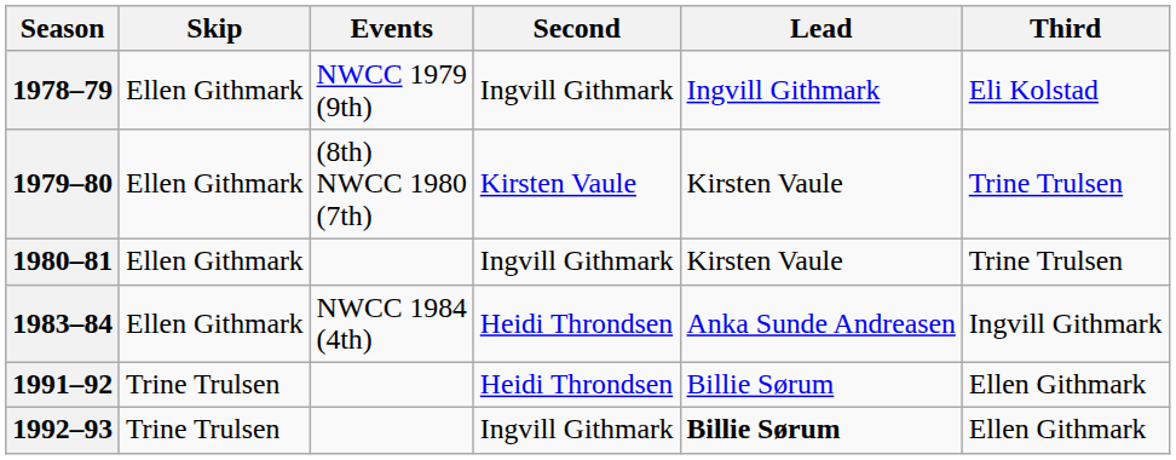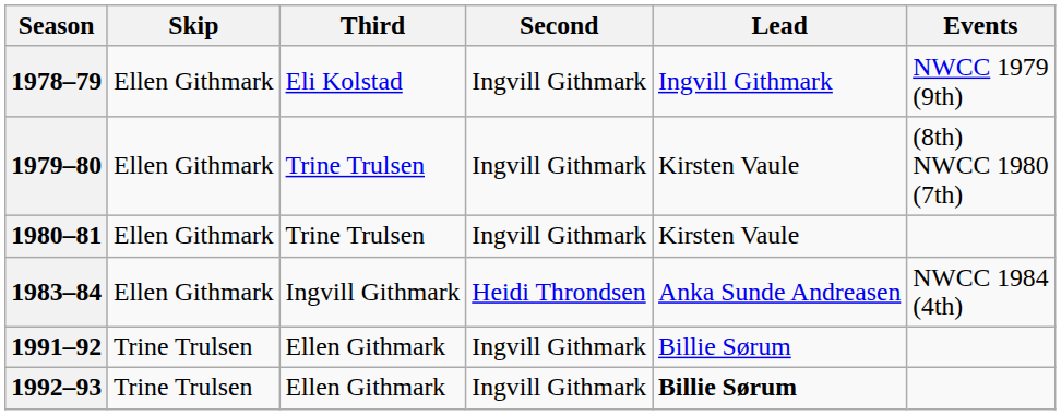 <table class="wikitable">
 <tr>
 <th scope="col">Season</th>
 <th scope="col">Skip</th>
-<th scope="col">Events</th>
+<th scope="col">Third</th>
 <th scope="col">Second</th>
 <th scope="col">Lead</th>
-<th scope="col">Third</th>
+<th scope="col">Events</th>
 </tr>
 <tr>
 <th scope="row">1978–79</th>
 <td>Ellen Githmark</td>
-<td><a href='#'>NWCC</a> 1979 <br> (9th)</td>
+<td><a href='#'>Eli Kolstad</a></td>
 <td>Ingvill Githmark</td>
 <td><a href='#'>Ingvill Githmark</a></td>
-<td><a href='#'>Eli Kolstad</a></td>
+<td><a href='#'>NWCC</a> 1979 <br> (9th)</td>
 </tr>
 <tr>
 <th scope="row">1979–80</th>
 <td>Ellen Githmark</td>
+<td><a href='#'>Trine Trulsen</a></td>
+<td>Ingvill Githmark</td>
+<td>Kirsten Vaule</td>
 <td> (8th)<br>NWCC 1980 <br> (7th)</td>
-<td><a href='#'>Kirsten Vaule</a></td>
-<td>Kirsten Vaule</td>
-<td><a href='#'>Trine Trulsen</a></td>
 </tr>
 <tr>
 <th scope="row">1980–81</th>
 <td>Ellen Githmark</td>
-<td> </td>
+<td>Trine Trulsen</td>
 <td>Ingvill Githmark</td>
 <td>Kirsten Vaule</td>
-<td>Trine Trulsen</td>
+<td> </td>
 </tr>
 <tr>
 <th scope="row">1983–84</th>
 <td>Ellen Githmark</td>
-<td>NWCC 1984 <br> (4th)</td>
+<td>Ingvill Githmark</td>
 <td><a href='#'>Heidi Throndsen</a></td>
 <td><a href='#'>Anka Sunde Andreasen</a></td>
-<td>Ingvill Githmark</td>
+<td>NWCC 1984 <br> (4th)</td>
 </tr>
 <tr>
 <th scope="row">1991–92</th>
 <td>Trine Trulsen</td>
+<td>Ellen Githmark</td>
+<td>Ingvill Githmark</td>
+<td><a href='#'>Billie Sørum</a></td>
 <td> </td>
-<td><a href='#'>Heidi Throndsen</a></td>
-<td><a href='#'>Billie Sørum</a></td>
-<td>Ellen Githmark</td>
 </tr>
 <tr>
 <th scope="row">1992–93</th>
 <td>Trine Trulsen</td>
-<td> </td>
+<td>Ellen Githmark</td>
 <td>Ingvill Githmark</td>
 <td><strong>Billie Sørum</strong></td>
-<td>Ellen Githmark</td>
+<td> </td>
 </tr>
 </table>
